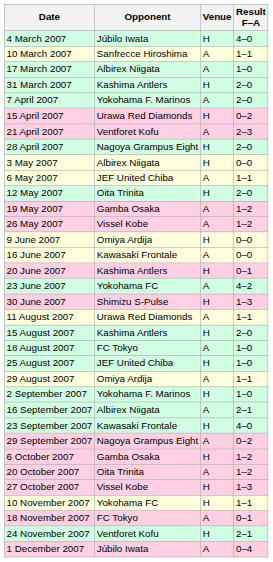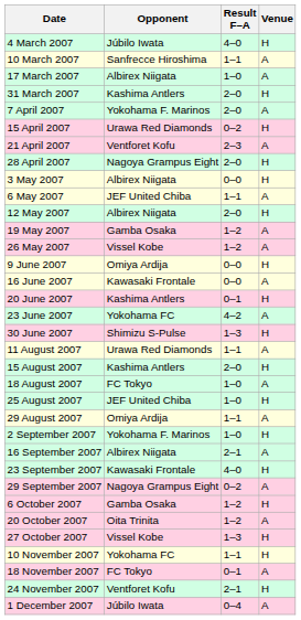 <table class="wikitable sortable">
 <tr>
 <th>Date</th>
 <th>Opponent</th>
+<th>Result<br>F–A</th>
 <th>Venue</th>
-<th>Result<br>F–A</th>
 </tr>
 <tr bgcolor="d0ffe3">
 <td>4 March 2007</td>
 <td>Júbilo Iwata</td>
+<td>4–0</td>
 <td>H</td>
-<td>4–0</td>
 </tr>
 <tr bgcolor="ffffdd">
 <td>10 March 2007</td>
 <td>Sanfrecce Hiroshima</td>
+<td>1–1</td>
 <td>A</td>
-<td>1–1</td>
 </tr>
 <tr bgcolor="d0ffe3">
 <td>17 March 2007</td>
 <td>Albirex Niigata</td>
+<td>1–0</td>
 <td>A</td>
-<td>1–0</td>
 </tr>
 <tr bgcolor="d0ffe3">
 <td>31 March 2007</td>
 <td>Kashima Antlers</td>
+<td>2–0</td>
 <td>H</td>
-<td>2–0</td>
 </tr>
 <tr bgcolor="d0ffe3">
 <td>7 April 2007</td>
 <td>Yokohama F. Marinos</td>
+<td>2–0</td>
 <td>A</td>
-<td>2–0</td>
 </tr>
 <tr bgcolor="ffd0e3">
 <td>15 April 2007</td>
 <td>Urawa Red Diamonds</td>
+<td>0–2</td>
 <td>H</td>
-<td>0–2</td>
 </tr>
 <tr bgcolor="ffd0e3">
 <td>21 April 2007</td>
 <td>Ventforet Kofu</td>
+<td>2–3</td>
 <td>A</td>
-<td>2–3</td>
 </tr>
 <tr bgcolor="d0ffe3">
 <td>28 April 2007</td>
 <td>Nagoya Grampus Eight</td>
+<td>2–0</td>
 <td>H</td>
-<td>2–0</td>
 </tr>
 <tr bgcolor="ffffdd">
 <td>3 May 2007</td>
 <td>Albirex Niigata</td>
+<td>0–0</td>
 <td>H</td>
-<td>0–0</td>
 </tr>
 <tr bgcolor="ffffdd">
 <td>6 May 2007</td>
 <td>JEF United Chiba</td>
+<td>1–1</td>
 <td>A</td>
-<td>1–1</td>
 </tr>
 <tr bgcolor="d0ffe3">
 <td>12 May 2007</td>
-<td>Oita Trinita</td>
+<td>Albirex Niigata</td>
+<td>2–0</td>
 <td>H</td>
-<td>2–0</td>
 </tr>
 <tr bgcolor="ffd0e3">
 <td>19 May 2007</td>
 <td>Gamba Osaka</td>
+<td>1–2</td>
 <td>A</td>
-<td>1–2</td>
 </tr>
 <tr bgcolor="ffd0e3">
 <td>26 May 2007</td>
 <td>Vissel Kobe</td>
+<td>1–2</td>
 <td>A</td>
-<td>1–2</td>
 </tr>
 <tr bgcolor="ffffdd">
 <td>9 June 2007</td>
 <td>Omiya Ardija</td>
+<td>0–0</td>
 <td>H</td>
-<td>0–0</td>
 </tr>
 <tr bgcolor="ffffdd">
 <td>16 June 2007</td>
 <td>Kawasaki Frontale</td>
+<td>0–0</td>
 <td>A</td>
-<td>0–0</td>
 </tr>
 <tr bgcolor="ffd0e3">
 <td>20 June 2007</td>
 <td>Kashima Antlers</td>
+<td>0–1</td>
 <td>H</td>
-<td>0–1</td>
 </tr>
 <tr bgcolor="d0ffe3">
 <td>23 June 2007</td>
 <td>Yokohama FC</td>
+<td>4–2</td>
 <td>A</td>
-<td>4–2</td>
 </tr>
 <tr bgcolor="ffd0e3">
 <td>30 June 2007</td>
 <td>Shimizu S-Pulse</td>
+<td>1–3</td>
 <td>H</td>
-<td>1–3</td>
 </tr>
 <tr bgcolor="ffffdd">
 <td>11 August 2007</td>
 <td>Urawa Red Diamonds</td>
+<td>1–1</td>
 <td>A</td>
-<td>1–1</td>
 </tr>
 <tr bgcolor="d0ffe3">
 <td>15 August 2007</td>
 <td>Kashima Antlers</td>
+<td>2–0</td>
 <td>H</td>
-<td>2–0</td>
 </tr>
 <tr bgcolor="d0ffe3">
 <td>18 August 2007</td>
 <td>FC Tokyo</td>
+<td>1–0</td>
 <td>A</td>
-<td>1–0</td>
 </tr>
 <tr bgcolor="d0ffe3">
 <td>25 August 2007</td>
 <td>JEF United Chiba</td>
+<td>1–0</td>
 <td>H</td>
-<td>1–0</td>
 </tr>
 <tr bgcolor="ffffdd">
 <td>29 August 2007</td>
 <td>Omiya Ardija</td>
+<td>1–1</td>
 <td>A</td>
-<td>1–1</td>
 </tr>
 <tr bgcolor="d0ffe3">
 <td>2 September 2007</td>
 <td>Yokohama F. Marinos</td>
+<td>1–0</td>
 <td>H</td>
-<td>1–0</td>
 </tr>
 <tr bgcolor="d0ffe3">
 <td>16 September 2007</td>
 <td>Albirex Niigata</td>
+<td>2–1</td>
 <td>A</td>
-<td>2–1</td>
 </tr>
 <tr bgcolor="d0ffe3">
 <td>23 September 2007</td>
 <td>Kawasaki Frontale</td>
+<td>4–0</td>
 <td>H</td>
-<td>4–0</td>
 </tr>
 <tr bgcolor="ffd0e3">
 <td>29 September 2007</td>
 <td>Nagoya Grampus Eight</td>
+<td>0–2</td>
 <td>A</td>
-<td>0–2</td>
 </tr>
 <tr bgcolor="ffd0e3">
 <td>6 October 2007</td>
 <td>Gamba Osaka</td>
+<td>1–2</td>
 <td>H</td>
-<td>1–2</td>
 </tr>
 <tr bgcolor="ffd0e3">
 <td>20 October 2007</td>
 <td>Oita Trinita</td>
+<td>1–2</td>
 <td>A</td>
-<td>1–2</td>
 </tr>
 <tr bgcolor="ffd0e3">
 <td>27 October 2007</td>
 <td>Vissel Kobe</td>
+<td>1–3</td>
 <td>H</td>
-<td>1–3</td>
 </tr>
 <tr bgcolor="ffffdd">
 <td>10 November 2007</td>
 <td>Yokohama FC</td>
+<td>1–1</td>
 <td>H</td>
-<td>1–1</td>
 </tr>
 <tr bgcolor="ffd0e3">
 <td>18 November 2007</td>
 <td>FC Tokyo</td>
+<td>0–1</td>
 <td>A</td>
-<td>0–1</td>
 </tr>
 <tr bgcolor="d0ffe3">
 <td>24 November 2007</td>
 <td>Ventforet Kofu</td>
+<td>2–1</td>
 <td>H</td>
-<td>2–1</td>
 </tr>
 <tr bgcolor="ffd0e3">
 <td>1 December 2007</td>
 <td>Júbilo Iwata</td>
+<td>0–4</td>
 <td>A</td>
-<td>0–4</td>
 </tr>
 </table>
